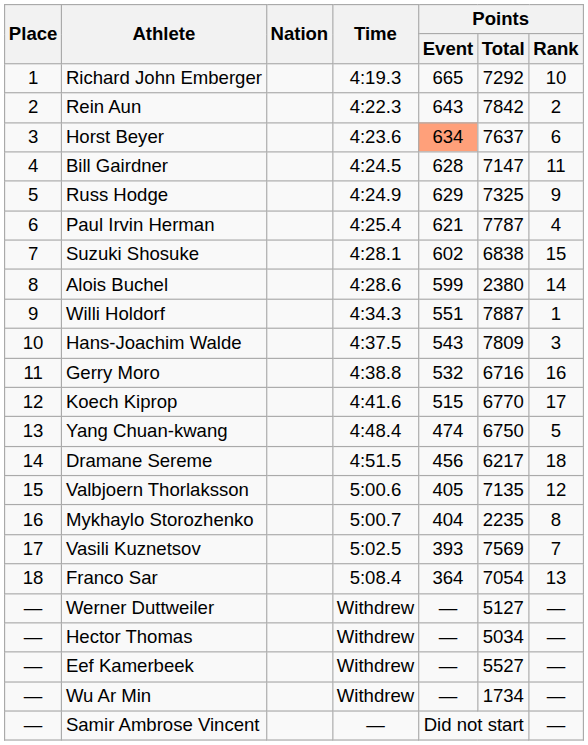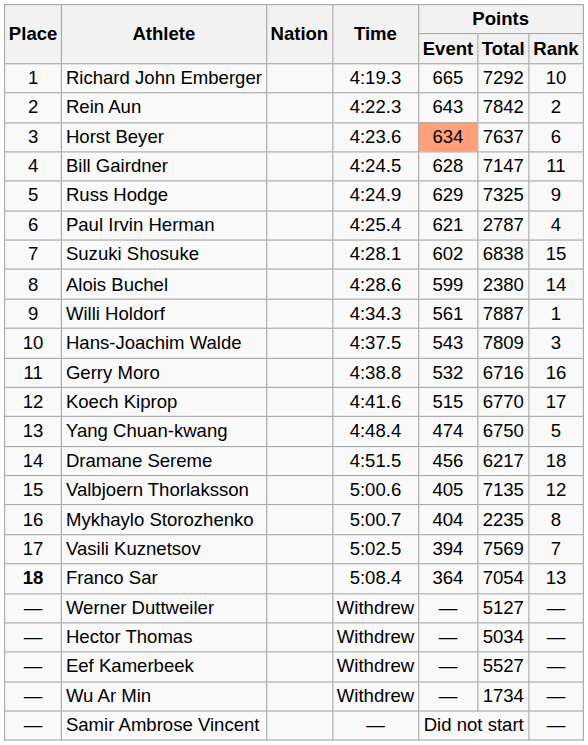 <table class=wikitable>
 <tr>
 <th rowspan=2>Place</th>
 <th rowspan=2>Athlete</th>
 <th rowspan=2>Nation</th>
 <th rowspan=2>Time</th>
 <th colspan=3>Points</th>
 </tr>
 <tr>
 <th>Event</th>
 <th>Total</th>
 <th>Rank</th>
 </tr>
 <tr align=center>
 <td>1</td>
 <td align=left>Richard John Emberger</td>
 <td align=left></td>
 <td>4:19.3</td>
 <td>665</td>
 <td>7292</td>
 <td>10</td>
 </tr>
 <tr align=center>
 <td>2</td>
 <td align=left>Rein Aun</td>
 <td align=left></td>
 <td>4:22.3</td>
 <td>643</td>
 <td>7842</td>
 <td>2</td>
 </tr>
 <tr align=center>
 <td>3</td>
 <td align=left>Horst Beyer</td>
 <td align=left></td>
 <td>4:23.6</td>
 <td style="background: lightsalmon;">634</td>
 <td>7637</td>
 <td>6</td>
 </tr>
 <tr align=center>
 <td>4</td>
 <td align=left>Bill Gairdner</td>
 <td align=left></td>
 <td>4:24.5</td>
 <td>628</td>
 <td>7147</td>
 <td>11</td>
 </tr>
 <tr align=center>
 <td>5</td>
 <td align=left>Russ Hodge</td>
 <td align=left></td>
 <td>4:24.9</td>
 <td>629</td>
 <td>7325</td>
 <td>9</td>
 </tr>
 <tr align=center>
 <td>6</td>
 <td align=left>Paul Irvin Herman</td>
 <td align=left></td>
 <td>4:25.4</td>
 <td>621</td>
-<td>7787</td>
+<td>2787</td>
 <td>4</td>
 </tr>
 <tr align=center>
 <td>7</td>
 <td align=left>Suzuki Shosuke</td>
 <td align=left></td>
 <td>4:28.1</td>
 <td>602</td>
 <td>6838</td>
 <td>15</td>
 </tr>
 <tr align=center>
 <td>8</td>
 <td align=left>Alois Buchel</td>
 <td align=left></td>
 <td>4:28.6</td>
 <td>599</td>
 <td>2380</td>
 <td>14</td>
 </tr>
 <tr align=center>
 <td>9</td>
 <td align=left>Willi Holdorf</td>
 <td align=left></td>
 <td>4:34.3</td>
-<td>551</td>
+<td>561</td>
 <td>7887</td>
 <td>1</td>
 </tr>
 <tr align=center>
 <td>10</td>
 <td align=left>Hans-Joachim Walde</td>
 <td align=left></td>
 <td>4:37.5</td>
 <td>543</td>
 <td>7809</td>
 <td>3</td>
 </tr>
 <tr align=center>
 <td>11</td>
 <td align=left>Gerry Moro</td>
 <td align=left></td>
 <td>4:38.8</td>
 <td>532</td>
 <td>6716</td>
 <td>16</td>
 </tr>
 <tr align=center>
 <td>12</td>
 <td align=left>Koech Kiprop</td>
 <td align=left></td>
 <td>4:41.6</td>
 <td>515</td>
 <td>6770</td>
 <td>17</td>
 </tr>
 <tr align=center>
 <td>13</td>
 <td align=left>Yang Chuan-kwang</td>
 <td align=left></td>
 <td>4:48.4</td>
 <td>474</td>
 <td>6750</td>
 <td>5</td>
 </tr>
 <tr align=center>
 <td>14</td>
 <td align=left>Dramane Sereme</td>
 <td align=left></td>
 <td>4:51.5</td>
 <td>456</td>
 <td>6217</td>
 <td>18</td>
 </tr>
 <tr align=center>
 <td>15</td>
 <td align=left>Valbjoern Thorlaksson</td>
 <td align=left></td>
 <td>5:00.6</td>
 <td>405</td>
 <td>7135</td>
 <td>12</td>
 </tr>
 <tr align=center>
 <td>16</td>
 <td align=left>Mykhaylo Storozhenko</td>
 <td align=left></td>
 <td>5:00.7</td>
 <td>404</td>
 <td>2235</td>
 <td>8</td>
 </tr>
 <tr align=center>
 <td>17</td>
 <td align=left>Vasili Kuznetsov</td>
 <td align=left></td>
 <td>5:02.5</td>
-<td>393</td>
+<td>394</td>
 <td>7569</td>
 <td>7</td>
 </tr>
 <tr align=center>
-<td>18</td>
+<td><strong>18</strong></td>
 <td align=left>Franco Sar</td>
 <td align=left></td>
 <td>5:08.4</td>
 <td>364</td>
 <td>7054</td>
 <td>13</td>
 </tr>
 <tr align=center>
 <td>—</td>
 <td align=left>Werner Duttweiler</td>
 <td align=left></td>
 <td>Withdrew</td>
 <td>—</td>
 <td>5127</td>
 <td>—</td>
 </tr>
 <tr align=center>
 <td>—</td>
 <td align=left>Hector Thomas</td>
 <td align=left></td>
 <td>Withdrew</td>
 <td>—</td>
 <td>5034</td>
 <td>—</td>
 </tr>
 <tr align=center>
 <td>—</td>
 <td align=left>Eef Kamerbeek</td>
 <td align=left></td>
 <td>Withdrew</td>
 <td>—</td>
 <td>5527</td>
 <td>—</td>
 </tr>
 <tr align=center>
 <td>—</td>
 <td align=left>Wu Ar Min</td>
 <td align=left></td>
 <td>Withdrew</td>
 <td>—</td>
 <td>1734</td>
 <td>—</td>
 </tr>
 <tr align=center>
 <td>—</td>
 <td align=left>Samir Ambrose Vincent</td>
 <td align=left></td>
 <td>—</td>
 <td colspan=2>Did not start</td>
 <td>—</td>
 </tr>
 </table>
